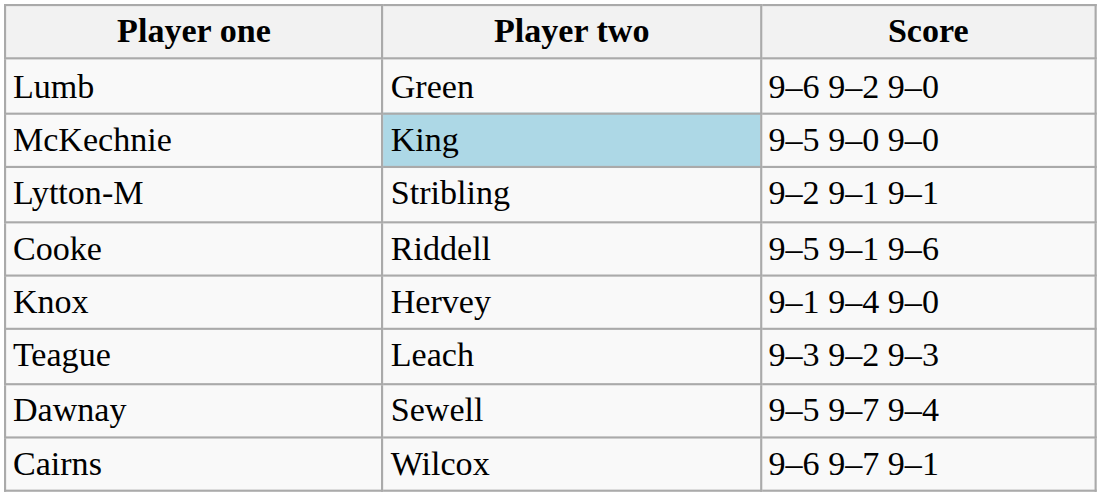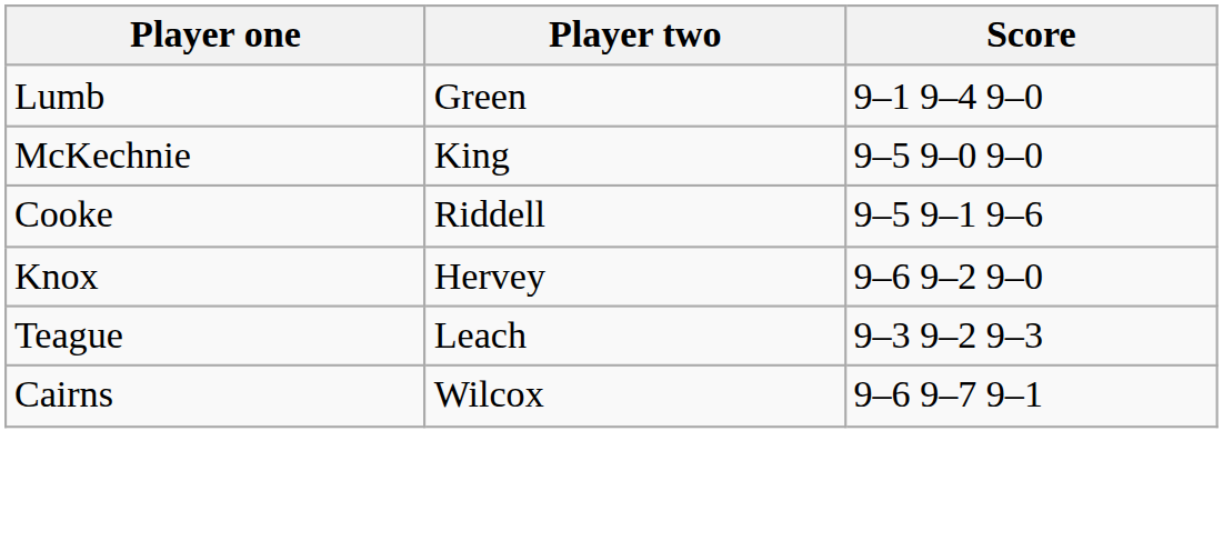 <table class="wikitable">
 <tr>
 <th width=170>Player one</th>
 <th width=170>Player two</th>
 <th width=150>Score</th>
 </tr>
 <tr>
 <td> Lumb</td>
 <td> Green</td>
-<td>9–6 9–2 9–0</td>
+<td>9–1 9–4 9–0</td>
 </tr>
 <tr>
 <td> McKechnie</td>
-<td style="background: lightblue;"> King</td>
+<td> King</td>
 <td>9–5 9–0 9–0</td>
-</tr>
-<tr>
-<td> Lytton-M</td>
-<td> Stribling</td>
-<td>9–2 9–1 9–1</td>
 </tr>
 <tr>
 <td> Cooke</td>
 <td> Riddell</td>
 <td>9–5 9–1 9–6</td>
 </tr>
 <tr>
 <td> Knox</td>
 <td> Hervey</td>
-<td>9–1 9–4 9–0</td>
+<td>9–6 9–2 9–0</td>
 </tr>
 <tr>
 <td> Teague</td>
 <td> Leach</td>
 <td>9–3 9–2 9–3</td>
 </tr>
 <tr>
-<td> Dawnay</td>
-<td> Sewell</td>
-<td>9–5 9–7 9–4</td>
-</tr>
-<tr>
 <td> Cairns</td>
 <td> Wilcox</td>
 <td>9–6 9–7 9–1</td>
 </tr>
 </table>
